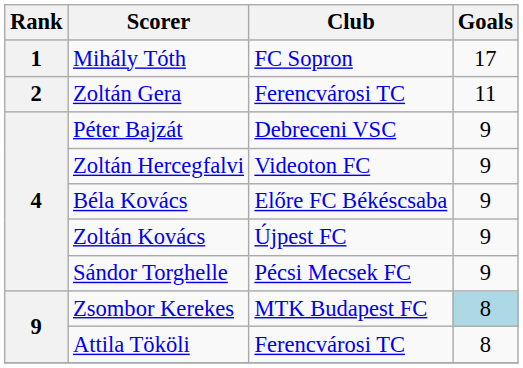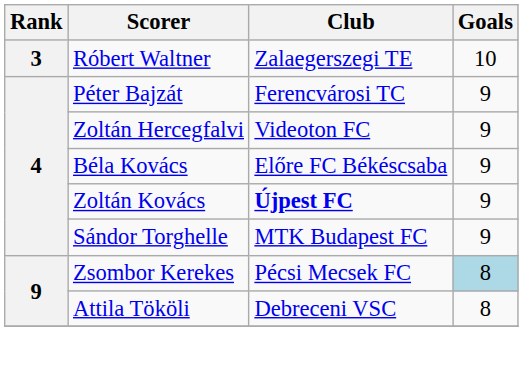 <table class="wikitable" style="text-align:center">
 <tr>
 <th>Rank</th>
 <th>Scorer</th>
 <th>Club</th>
 <th>Goals</th>
 </tr>
 <tr>
-<th rowspan="1">1</th>
-<td align=left> <a href='#'>Mihály Tóth</a></td>
-<td align=left><a href='#'>FC Sopron</a></td>
-<td>17</td>
-</tr>
-<tr>
-<th rowspan="1">2</th>
-<td align=left> <a href='#'>Zoltán Gera</a></td>
-<td align=left><a href='#'>Ferencvárosi TC</a></td>
-<td>11</td>
+<th rowspan="1">3</th>
+<td align=left> <a href='#'>Róbert Waltner</a></td>
+<td align=left><a href='#'>Zalaegerszegi TE</a></td>
+<td>10</td>
 </tr>
 <tr>
 <th rowspan="5">4</th>
 <td align=left> <a href='#'>Péter Bajzát</a></td>
-<td align=left><a href='#'>Debreceni VSC</a></td>
+<td align=left><a href='#'>Ferencvárosi TC</a></td>
 <td>9</td>
 </tr>
 <tr>
 <td align=left> <a href='#'>Zoltán Hercegfalvi</a></td>
 <td align=left><a href='#'>Videoton FC</a></td>
 <td>9</td>
 </tr>
 <tr>
 <td align=left> <a href='#'>Béla Kovács</a></td>
 <td align=left><a href='#'>Előre FC Békéscsaba</a></td>
 <td>9</td>
 </tr>
 <tr>
 <td align=left> <a href='#'>Zoltán Kovács</a></td>
-<td align=left><a href='#'>Újpest FC</a></td>
+<td align=left><strong><a href='#'>Újpest FC</a></strong></td>
 <td>9</td>
 </tr>
 <tr>
 <td align=left> <a href='#'>Sándor Torghelle</a></td>
-<td align=left><a href='#'>Pécsi Mecsek FC</a></td>
+<td align=left><a href='#'>MTK Budapest FC</a></td>
 <td>9</td>
 </tr>
 <tr>
 <th rowspan="2">9</th>
 <td align=left> <a href='#'>Zsombor Kerekes</a></td>
-<td align=left><a href='#'>MTK Budapest FC</a></td>
+<td align=left><a href='#'>Pécsi Mecsek FC</a></td>
 <td style="background: lightblue;">8</td>
 </tr>
 <tr>
 <td align=left> <a href='#'>Attila Tököli</a></td>
-<td align=left><a href='#'>Ferencvárosi TC</a></td>
+<td align=left><a href='#'>Debreceni VSC</a></td>
 <td>8</td>
 </tr>
 <tr>
 </tr>
 </table>
